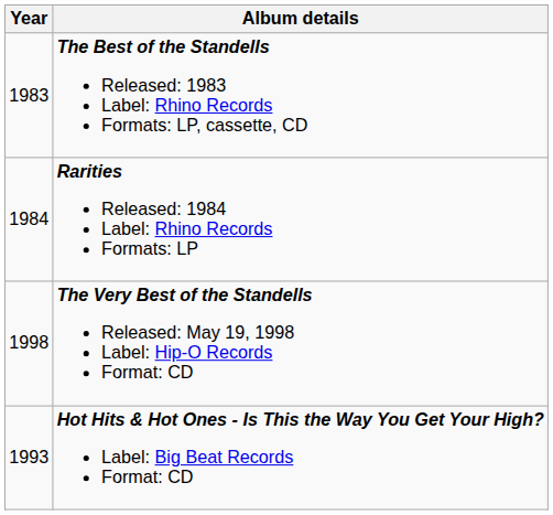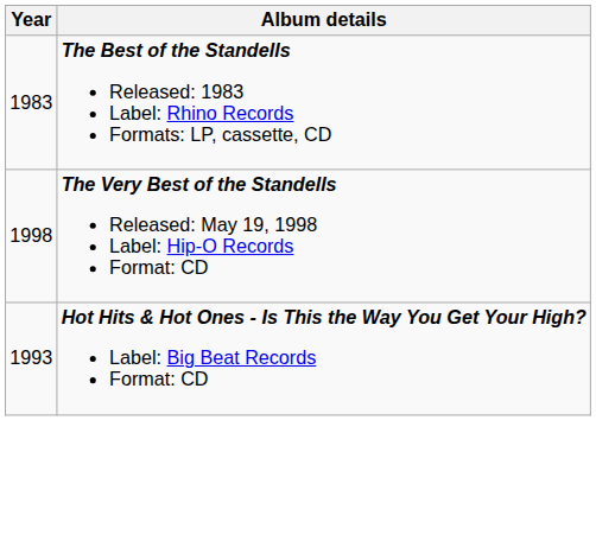 <table class="wikitable">
 <tr>
 <th>Year</th>
 <th>Album details</th>
 </tr>
 <tr>
 <td>1983</td>
 <td><strong><em>The Best of the Standells</em></strong><br><ul><li>Released: 1983</li><li>Label: <a href='#'>Rhino Records</a> </li><li>Formats: LP, cassette, CD</li></ul></td>
 </tr>
 <tr>
-<td>1984</td>
-<td><strong><em>Rarities</em></strong><br><ul><li>Released: 1984</li><li>Label: <a href='#'>Rhino Records</a> </li><li>Formats: LP</li></ul></td>
-</tr>
-<tr>
 <td>1998</td>
 <td><strong><em>The Very Best of the Standells</em></strong><br><ul><li>Released: May 19, 1998</li><li>Label: <a href='#'>Hip-O Records</a> </li><li>Format: CD</li></ul></td>
 </tr>
 <tr>
 <td>1993</td>
 <td><strong><em>Hot Hits & Hot Ones - Is This the Way You Get Your High?</em></strong><br><ul><li>Label: <a href='#'>Big Beat Records</a> </li><li>Format: CD</li></ul></td>
 </tr>
 </table>
